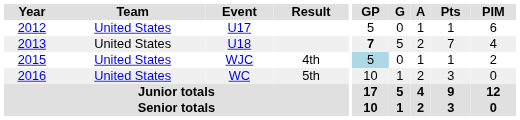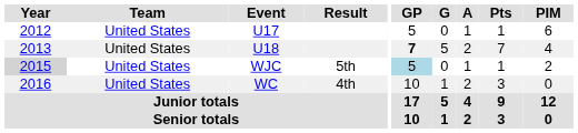 <table border="0" cellpadding="1" cellspacing="0" ID="Table3" style="text-align:center; width:40em">
 <tr ALIGN="center" bgcolor="#e0e0e0">
 <th>Year</th>
 <th>Team</th>
 <th>Event</th>
 <th>Result</th>
 <th rowspan="99" bgcolor="#ffffff"></th>
 <th>GP</th>
 <th>G</th>
 <th>A</th>
 <th>Pts</th>
 <th>PIM</th>
 </tr>
 <tr>
 <td><a href='#'>2012</a></td>
 <td><a href='#'>United States</a></td>
 <td><a href='#'>U17</a></td>
 <td></td>
 <td>5</td>
 <td>0</td>
 <td>1</td>
 <td>1</td>
 <td>6</td>
 </tr>
 <tr bgcolor="#f0f0f0">
 <td><a href='#'>2013</a></td>
 <td>United States</td>
 <td><a href='#'>U18</a></td>
 <td></td>
 <td><strong>7</strong></td>
 <td>5</td>
 <td>2</td>
 <td>7</td>
 <td>4</td>
 </tr>
 <tr>
-<td><a href='#'>2015</a></td>
+<td style="background: lightgrey;"><a href='#'>2015</a></td>
 <td><a href='#'>United States</a></td>
 <td><a href='#'>WJC</a></td>
-<td>4th</td>
+<td>5th</td>
 <td style="background: lightblue;">5</td>
 <td>0</td>
 <td>1</td>
 <td>1</td>
 <td>2</td>
 </tr>
 <tr bgcolor="#f0f0f0">
 <td><a href='#'>2016</a></td>
 <td><a href='#'>United States</a></td>
 <td><a href='#'>WC</a></td>
-<td>5th</td>
+<td>4th</td>
 <td>10</td>
 <td>1</td>
 <td>2</td>
 <td>3</td>
 <td>0</td>
 </tr>
 <tr bgcolor="#e0e0e0">
 <th colspan=4>Junior totals</th>
 <th>17</th>
 <th>5</th>
 <th>4</th>
 <th>9</th>
 <th>12</th>
 </tr>
 <tr bgcolor="#e0e0e0">
 <th colspan=4>Senior totals</th>
 <th>10</th>
 <th>1</th>
 <th>2</th>
 <th>3</th>
 <th>0</th>
 </tr>
 </table>
